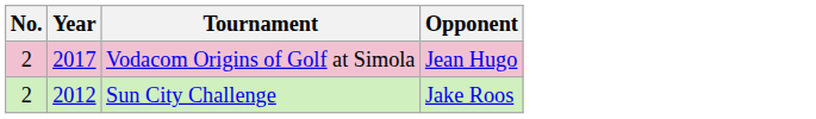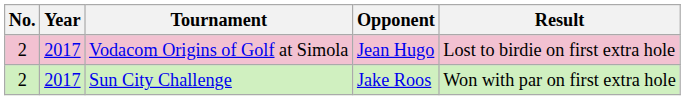 <table class="wikitable" style="font-size:95%;">
 <tr>
 <th>No.</th>
 <th>Year</th>
 <th>Tournament</th>
 <th>Opponent</th>
+<th>Result</th>
 </tr>
 <tr style="background:#F2C1D1;">
 <td align=center>2</td>
 <td><a href='#'>2017</a></td>
 <td><a href='#'>Vodacom Origins of Golf</a> at Simola</td>
 <td> <a href='#'>Jean Hugo</a></td>
+<td>Lost to birdie on first extra hole</td>
 </tr>
 <tr style="background:#D0F0C0;">
 <td align=center>2</td>
-<td><a href='#'>2012</a></td>
+<td><a href='#'>2017</a></td>
 <td><a href='#'>Sun City Challenge</a></td>
 <td> <a href='#'>Jake Roos</a></td>
+<td>Won with par on first extra hole</td>
 </tr>
 </table>
